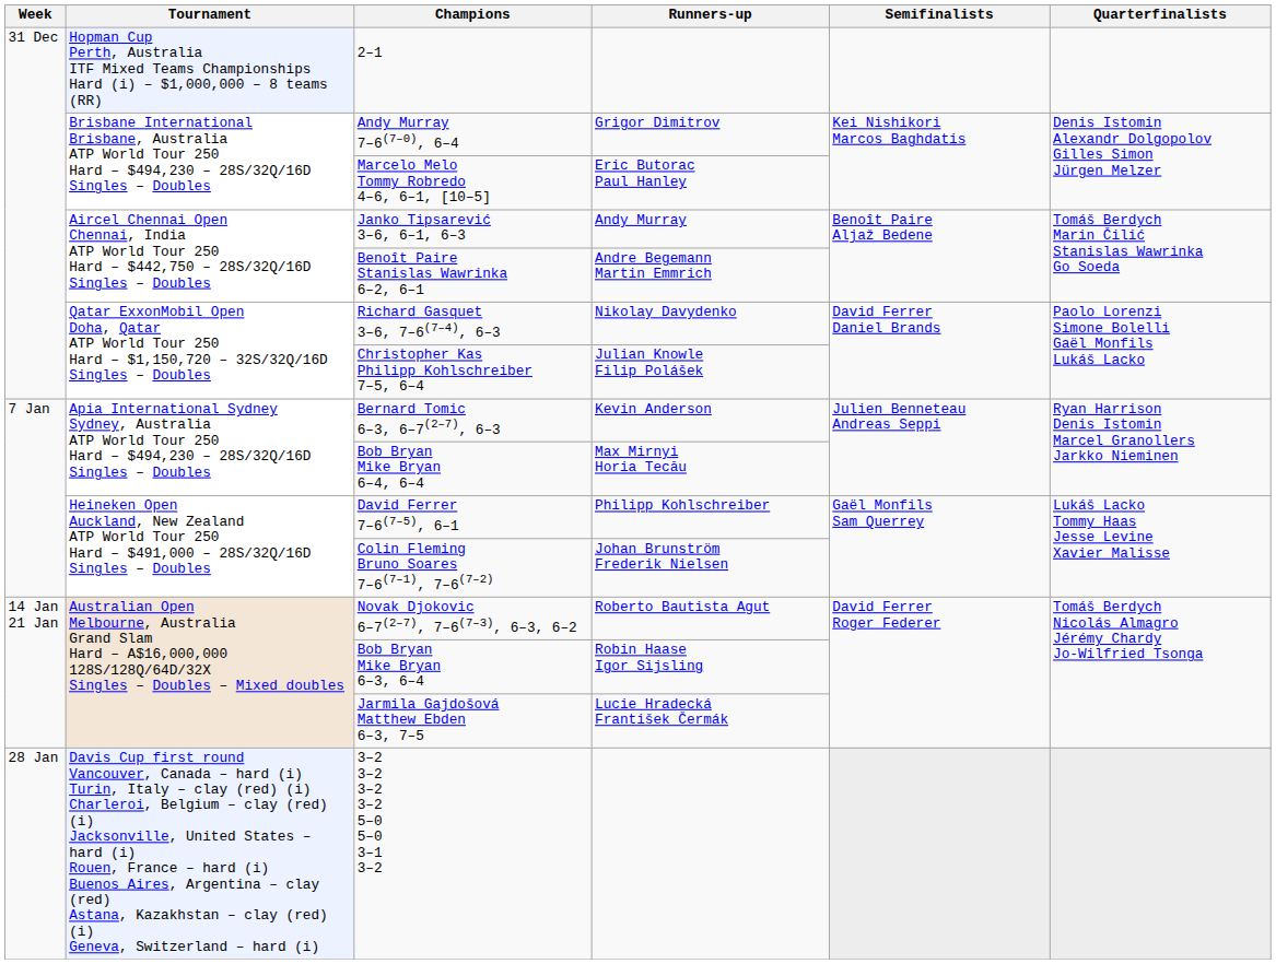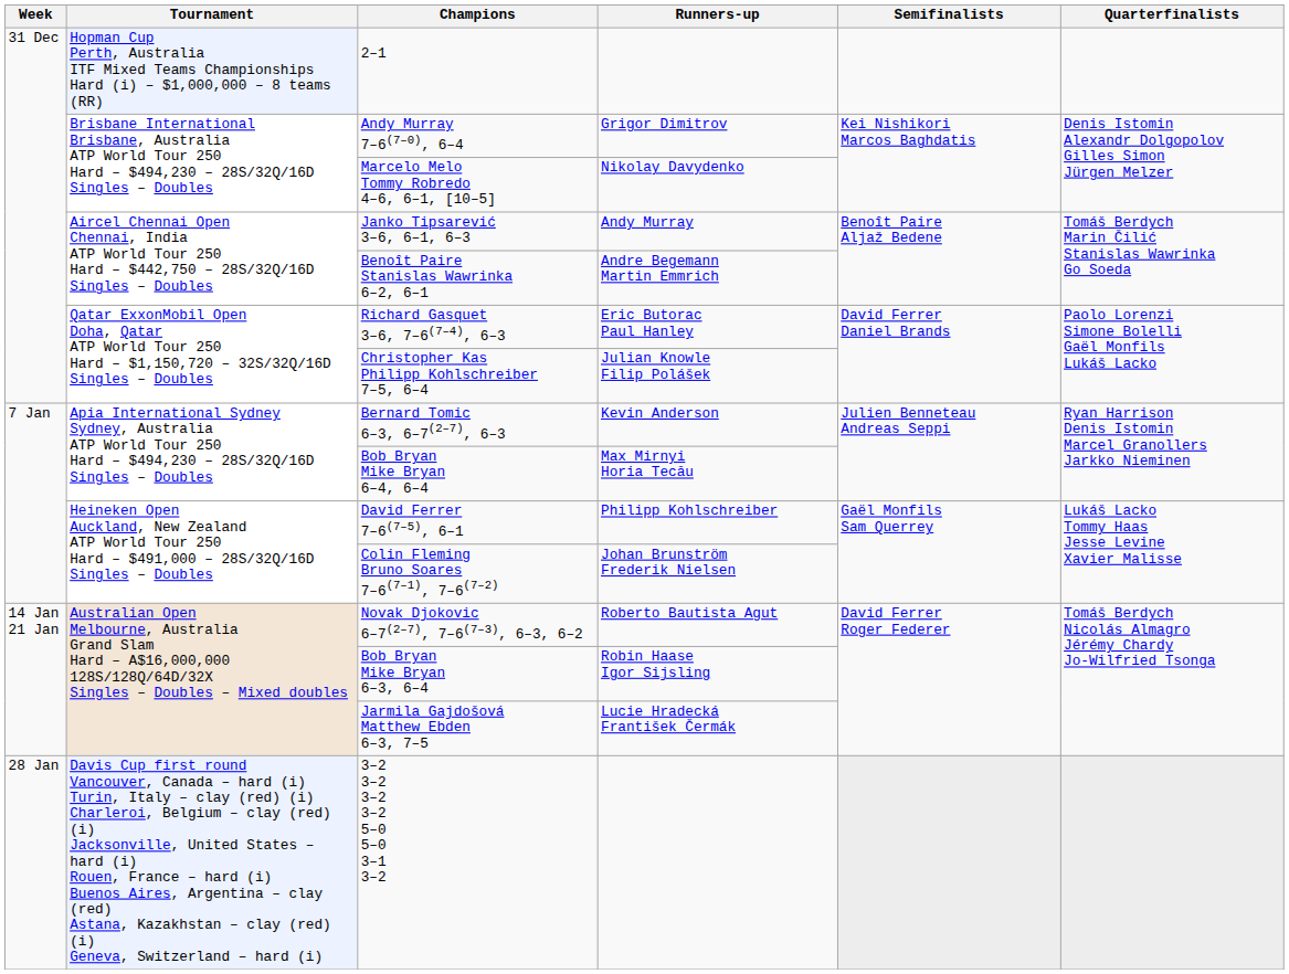 <table class=wikitable style=font-size:95%>
 <tr>
 <th style="width:48px;">Week</th>
 <th style="width:250px;">Tournament</th>
 <th style="width:205px;">Champions</th>
 <th style="width:205px;">Runners-up</th>
 <th style="width:190px;">Semifinalists</th>
 <th style="width:190px;">Quarterfinalists</th>
 </tr>
 <tr valign="top">
 <td rowspan="7">31 Dec</td>
 <td style="background:#ECF2FF;"><a href='#'>Hopman Cup</a><br><a href='#'>Perth</a>, Australia<br>ITF Mixed Teams Championships<br>Hard (i) – $1,000,000 – 8 teams (RR)</td>
 <td><br>2–1</td>
 <td></td>
 <td><br><br></td>
 <td><br><br></td>
 </tr>
 <tr valign="top">
 <td bgcolor="#ffffff" rowspan="2"><a href='#'>Brisbane International</a><br><a href='#'>Brisbane</a>, Australia<br>ATP World Tour 250<br>Hard – $494,230 – 28S/32Q/16D<br> <a href='#'>Singles</a> – <a href='#'>Doubles</a></td>
 <td> <a href='#'>Andy Murray</a><br>7–6<sup>(7–0)</sup>, 6–4</td>
 <td> <a href='#'>Grigor Dimitrov</a></td>
 <td rowspan="2"> <a href='#'>Kei Nishikori</a> <br> <a href='#'>Marcos Baghdatis</a></td>
 <td rowspan="2"> <a href='#'>Denis Istomin</a> <br> <a href='#'>Alexandr Dolgopolov</a> <br>  <a href='#'>Gilles Simon</a> <br>  <a href='#'>Jürgen Melzer</a></td>
 </tr>
 <tr valign="top">
 <td> <a href='#'>Marcelo Melo</a> <br>  <a href='#'>Tommy Robredo</a> <br>4–6, 6–1, [10–5]</td>
-<td> <a href='#'>Eric Butorac</a> <br>  <a href='#'>Paul Hanley</a></td>
+<td> <a href='#'>Nikolay Davydenko</a></td>
 </tr>
 <tr valign="top">
 <td bgcolor="#ffffff" rowspan="2"><a href='#'>Aircel Chennai Open</a><br><a href='#'>Chennai</a>, India<br>ATP World Tour 250<br>Hard – $442,750 – 28S/32Q/16D<br> <a href='#'>Singles</a> – <a href='#'>Doubles</a></td>
 <td> <a href='#'>Janko Tipsarević</a> <br>3–6, 6–1, 6–3</td>
 <td> <a href='#'>Andy Murray</a></td>
 <td rowspan="2"> <a href='#'>Benoît Paire</a><br> <a href='#'>Aljaž Bedene</a></td>
 <td rowspan="2"> <a href='#'>Tomáš Berdych</a><br> <a href='#'>Marin Čilić</a><br>   <a href='#'>Stanislas Wawrinka</a> <br> <a href='#'>Go Soeda</a></td>
 </tr>
 <tr valign="top">
 <td> <a href='#'>Benoît Paire</a><br> <a href='#'>Stanislas Wawrinka</a><br>6–2, 6–1</td>
 <td> <a href='#'>Andre Begemann</a><br> <a href='#'>Martin Emmrich</a></td>
 </tr>
 <tr valign="top">
 <td bgcolor="#ffffff" rowspan="2"><a href='#'>Qatar ExxonMobil Open</a><br><a href='#'>Doha</a>, <a href='#'>Qatar</a><br>ATP World Tour 250<br>Hard – $1,150,720 – 32S/32Q/16D<br> <a href='#'>Singles</a> – <a href='#'>Doubles</a></td>
 <td> <a href='#'>Richard Gasquet</a><br>3–6, 7–6<sup>(7–4)</sup>, 6–3</td>
-<td> <a href='#'>Nikolay Davydenko</a></td>
+<td> <a href='#'>Eric Butorac</a> <br>  <a href='#'>Paul Hanley</a></td>
 <td rowspan="2"> <a href='#'>David Ferrer</a> <br> <a href='#'>Daniel Brands</a></td>
 <td rowspan="2"> <a href='#'>Paolo Lorenzi</a><br>  <a href='#'>Simone Bolelli</a> <br>  <a href='#'>Gaël Monfils</a> <br> <a href='#'>Lukáš Lacko</a></td>
 </tr>
 <tr valign="top">
 <td> <a href='#'>Christopher Kas</a><br> <a href='#'>Philipp Kohlschreiber</a><br>7–5, 6–4</td>
 <td> <a href='#'>Julian Knowle</a><br> <a href='#'>Filip Polášek</a></td>
 </tr>
 <tr valign="top">
 <td rowspan="4">7 Jan</td>
 <td bgcolor="#ffffff" rowspan="2"><a href='#'>Apia International Sydney</a><br><a href='#'>Sydney</a>, Australia<br>ATP World Tour 250<br>Hard – $494,230 – 28S/32Q/16D<br> <a href='#'>Singles</a> – <a href='#'>Doubles</a></td>
 <td> <a href='#'>Bernard Tomic</a><br>6–3, 6–7<sup>(2–7)</sup>, 6–3</td>
 <td> <a href='#'>Kevin Anderson</a></td>
 <td rowspan="2"> <a href='#'>Julien Benneteau</a><br>  <a href='#'>Andreas Seppi</a></td>
 <td rowspan="2"> <a href='#'>Ryan Harrison</a><br> <a href='#'>Denis Istomin</a> <br>  <a href='#'>Marcel Granollers</a><br>  <a href='#'>Jarkko Nieminen</a></td>
 </tr>
 <tr valign="top">
 <td> <a href='#'>Bob Bryan</a><br> <a href='#'>Mike Bryan</a><br>6–4, 6–4</td>
 <td> <a href='#'>Max Mirnyi</a><br> <a href='#'>Horia Tecău</a></td>
 </tr>
 <tr valign="top">
 <td bgcolor="#ffffff" rowspan="2"><a href='#'>Heineken Open</a><br><a href='#'>Auckland</a>, New Zealand<br>ATP World Tour 250<br>Hard – $491,000 – 28S/32Q/16D<br> <a href='#'>Singles</a> – <a href='#'>Doubles</a></td>
 <td> <a href='#'>David Ferrer</a><br> 7–6<sup>(7–5)</sup>, 6–1</td>
 <td> <a href='#'>Philipp Kohlschreiber</a></td>
 <td rowspan="2"> <a href='#'>Gaël Monfils</a><br> <a href='#'>Sam Querrey</a></td>
 <td rowspan="2">  <a href='#'>Lukáš Lacko</a> <br> <a href='#'>Tommy Haas</a> <br>  <a href='#'>Jesse Levine</a> <br> <a href='#'>Xavier Malisse</a></td>
 </tr>
 <tr valign="top">
 <td> <a href='#'>Colin Fleming</a><br> <a href='#'>Bruno Soares</a><br>7–6<sup>(7–1)</sup>, 7–6<sup>(7–2)</sup></td>
 <td> <a href='#'>Johan Brunström</a><br> <a href='#'>Frederik Nielsen</a></td>
 </tr>
 <tr valign="top">
 <td rowspan="3">14 Jan<br>21 Jan</td>
 <td bgcolor="#F3E6D7" rowspan="3"><a href='#'>Australian Open</a><br>  <a href='#'>Melbourne</a>, Australia<br>Grand Slam<br>Hard – A$16,000,000<br>128S/128Q/64D/32X<br><a href='#'>Singles</a> – <a href='#'>Doubles</a> – <a href='#'>Mixed doubles</a></td>
 <td> <a href='#'>Novak Djokovic</a><br>6–7<sup>(2–7)</sup>, 7–6<sup>(7–3)</sup>, 6–3, 6–2</td>
 <td> <a href='#'>Roberto Bautista Agut</a></td>
 <td rowspan="3"> <a href='#'>David Ferrer</a><br> <a href='#'>Roger Federer</a></td>
 <td rowspan="3"> <a href='#'>Tomáš Berdych</a><br>  <a href='#'>Nicolás Almagro</a> <br>  <a href='#'>Jérémy Chardy</a> <br> <a href='#'>Jo-Wilfried Tsonga</a></td>
 </tr>
 <tr valign="top">
 <td> <a href='#'>Bob Bryan</a> <br>  <a href='#'>Mike Bryan</a><br>6–3, 6–4</td>
 <td> <a href='#'>Robin Haase</a> <br>  <a href='#'>Igor Sijsling</a></td>
 </tr>
 <tr valign="top">
 <td> <a href='#'>Jarmila Gajdošová</a> <br>  <a href='#'>Matthew Ebden</a><br>6–3, 7–5</td>
 <td> <a href='#'>Lucie Hradecká</a> <br>  <a href='#'>František Čermák</a></td>
 </tr>
 <tr valign="top">
 <td>28 Jan</td>
 <td style="background:#ECF2FF;"><a href='#'>Davis Cup first round</a><br>  <a href='#'>Vancouver</a>, Canada – hard (i) <br> <a href='#'>Turin</a>, Italy – clay (red) (i)<br> <a href='#'>Charleroi</a>, Belgium – clay (red) (i) <br>  <a href='#'>Jacksonville</a>, United States – hard (i) <br>  <a href='#'>Rouen</a>, France – hard (i) <br> <a href='#'>Buenos Aires</a>, Argentina – clay (red) <br> <a href='#'>Astana</a>, Kazakhstan – clay (red) (i) <br> <a href='#'>Geneva</a>, Switzerland – hard (i)</td>
 <td> 3–2<br> 3–2<br> 3–2<br> 3–2<br> 5–0<br>  5–0<br> 3–1<br> 3–2</td>
 <td><br><br><br><br><br><br><br></td>
 <td bgcolor="#ededed"></td>
 <td bgcolor="#ededed"></td>
 </tr>
 </table>
